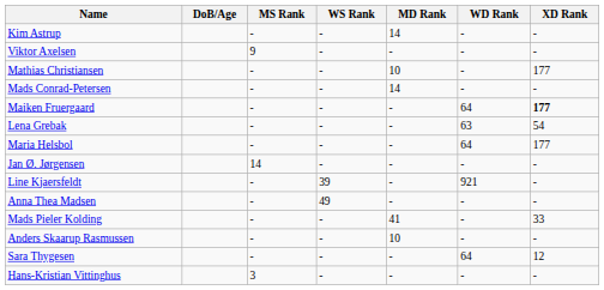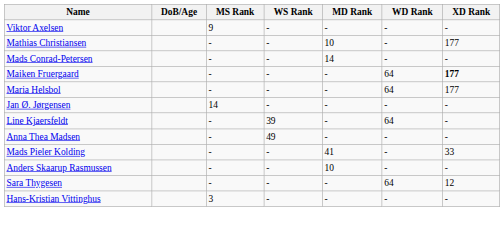 <table class="wikitable"  style="width:800px; font-size:95%;">
 <tr>
 <th align="left">Name</th>
 <th align="left">DoB/Age</th>
 <th align="left">MS Rank</th>
 <th align="left">WS Rank</th>
 <th align="left">MD Rank</th>
 <th align="left">WD Rank</th>
 <th align="left">XD Rank</th>
-</tr>
-<tr>
-<td><a href='#'>Kim Astrup</a></td>
-<td></td>
-<td>-</td>
-<td>-</td>
-<td>14</td>
-<td>-</td>
-<td>-</td>
 </tr>
 <tr>
 <td><a href='#'>Viktor Axelsen</a></td>
 <td></td>
 <td>9</td>
 <td>-</td>
 <td>-</td>
 <td>-</td>
 <td>-</td>
 </tr>
 <tr>
 <td><a href='#'>Mathias Christiansen</a></td>
 <td></td>
 <td>-</td>
 <td>-</td>
 <td>10</td>
 <td>-</td>
 <td>177</td>
 </tr>
 <tr>
 <td><a href='#'>Mads Conrad-Petersen</a></td>
 <td></td>
 <td>-</td>
 <td>-</td>
 <td>14</td>
 <td>-</td>
 <td>-</td>
 </tr>
 <tr>
 <td><a href='#'>Maiken Fruergaard</a></td>
 <td></td>
 <td>-</td>
 <td>-</td>
 <td>-</td>
 <td>64</td>
 <td><strong>177</strong></td>
 </tr>
 <tr>
-<td><a href='#'>Lena Grebak</a></td>
-<td></td>
-<td>-</td>
-<td>-</td>
-<td>-</td>
-<td>63</td>
-<td>54</td>
-</tr>
-<tr>
 <td><a href='#'>Maria Helsbol</a></td>
 <td></td>
 <td>-</td>
 <td>-</td>
 <td>-</td>
 <td>64</td>
 <td>177</td>
 </tr>
 <tr>
 <td><a href='#'>Jan Ø. Jørgensen</a></td>
 <td></td>
 <td>14</td>
 <td>-</td>
 <td>-</td>
 <td>-</td>
 <td>-</td>
 </tr>
 <tr>
 <td><a href='#'>Line Kjaersfeldt</a></td>
 <td></td>
 <td>-</td>
 <td>39</td>
 <td>-</td>
-<td>921</td>
+<td>64</td>
 <td>-</td>
 </tr>
 <tr>
 <td><a href='#'>Anna Thea Madsen</a></td>
 <td></td>
 <td>-</td>
 <td>49</td>
 <td>-</td>
 <td>-</td>
 <td>-</td>
 </tr>
 <tr>
 <td><a href='#'>Mads Pieler Kolding</a></td>
 <td></td>
 <td>-</td>
 <td>-</td>
 <td>41</td>
 <td>-</td>
 <td>33</td>
 </tr>
 <tr>
 <td><a href='#'>Anders Skaarup Rasmussen</a></td>
 <td></td>
 <td>-</td>
 <td>-</td>
 <td>10</td>
 <td>-</td>
 <td>-</td>
 </tr>
 <tr>
 <td><a href='#'>Sara Thygesen</a></td>
 <td></td>
 <td>-</td>
 <td>-</td>
 <td>-</td>
 <td>64</td>
 <td>12</td>
 </tr>
 <tr>
 <td><a href='#'>Hans-Kristian Vittinghus</a></td>
 <td></td>
 <td>3</td>
 <td>-</td>
 <td>-</td>
 <td>-</td>
 <td>-</td>
 </tr>
 </table>
